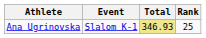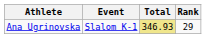 <table class=wikitable style="font-size:90%">
 <tr>
 <th>Athlete</th>
 <th>Event</th>
 <th>Total</th>
 <th>Rank</th>
 </tr>
 <tr>
 <td><a href='#'>Ana Ugrinovska</a></td>
 <td><a href='#'>Slalom K-1</a></td>
 <td align="center" style="background: khaki;">346.93</td>
-<td align="center">25</td>
+<td align="center">29</td>
 </tr>
 </table>
